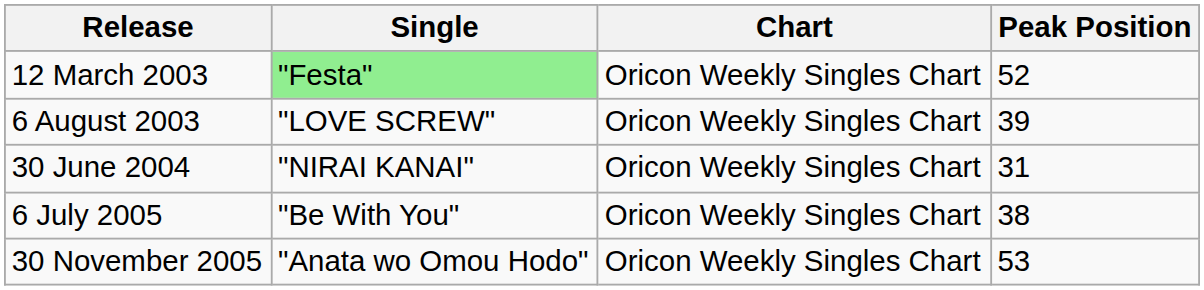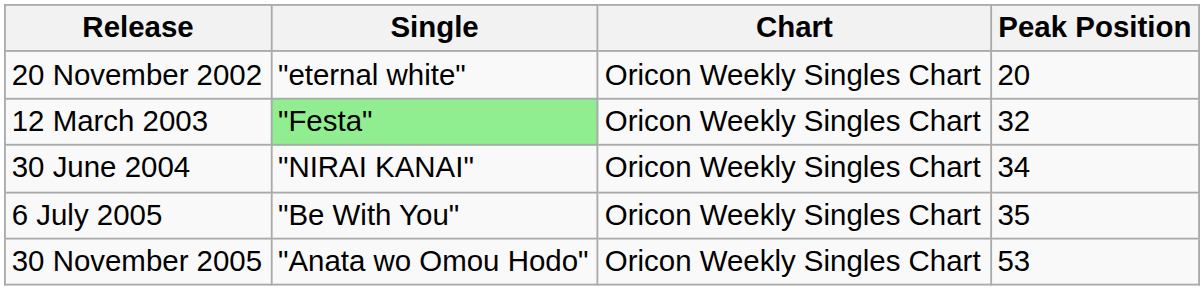 <table class="wikitable" width="650px">
 <tr>
 <th align="left">Release</th>
 <th align="left">Single</th>
 <th align="left">Chart</th>
 <th align="left">Peak Position</th>
 </tr>
 <tr>
+<td align="left">20 November 2002</td>
+<td align="left">"eternal white"</td>
+<td align="left">Oricon Weekly Singles Chart</td>
+<td align="left">20</td>
+</tr>
+<tr>
 <td align="left">12 March 2003</td>
 <td align="left" style="background: lightgreen;">"Festa"</td>
 <td align="left">Oricon Weekly Singles Chart</td>
-<td align="left">52</td>
-</tr>
-<tr>
-<td align="left">6 August 2003</td>
-<td align="left">"LOVE SCREW"</td>
-<td align="left">Oricon Weekly Singles Chart</td>
-<td align="left">39</td>
+<td align="left">32</td>
 </tr>
 <tr>
 <td align="left">30 June 2004</td>
 <td align="left">"NIRAI KANAI"</td>
 <td align="left">Oricon Weekly Singles Chart</td>
-<td align="left">31</td>
+<td align="left">34</td>
 </tr>
 <tr>
 <td align="left">6 July 2005</td>
 <td align="left">"Be With You"</td>
 <td align="left">Oricon Weekly Singles Chart</td>
-<td align="left">38</td>
+<td align="left">35</td>
 </tr>
 <tr>
 <td align="left">30 November 2005</td>
 <td align="left">"Anata wo Omou Hodo"</td>
 <td align="left">Oricon Weekly Singles Chart</td>
 <td align="left">53</td>
 </tr>
 </table>
